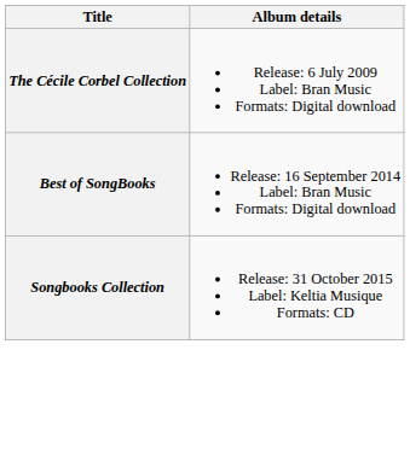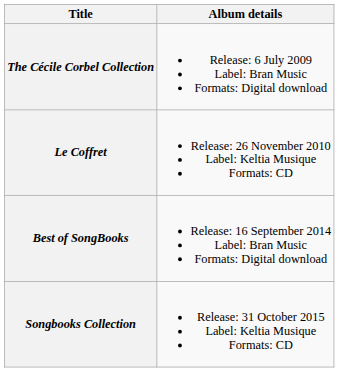 <table class="wikitable plainrowheaders" style="text-align:center;">
 <tr>
 <th scope="col">Title</th>
 <th scope="col">Album details</th>
 </tr>
 <tr>
 <th scope="row"><em>The Cécile Corbel Collection</em></th>
 <td><br><ul><li>Release:  6 July 2009</li><li>Label: Bran Music</li><li>Formats: Digital download</li></ul></td>
 </tr>
 <tr>
+<th scope="row"><em>Le Coffret</em></th>
+<td><br><ul><li>Release:  26 November 2010</li><li>Label: Keltia Musique</li><li>Formats: CD</li></ul></td>
+</tr>
+<tr>
 <th scope="row"><em>Best of SongBooks</em></th>
 <td><br><ul><li>Release:  16 September 2014</li><li>Label: Bran Music</li><li>Formats: Digital download</li></ul></td>
 </tr>
 <tr>
 <th scope="row"><em>Songbooks Collection</em></th>
 <td><br><ul><li>Release:  31 October 2015</li><li>Label: Keltia Musique</li><li>Formats: CD</li></ul></td>
 </tr>
 </table>
